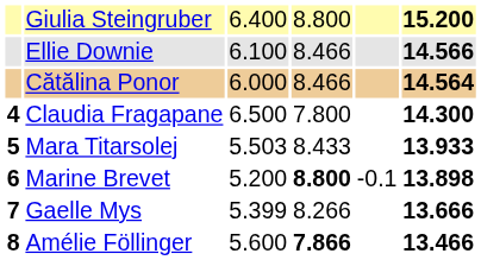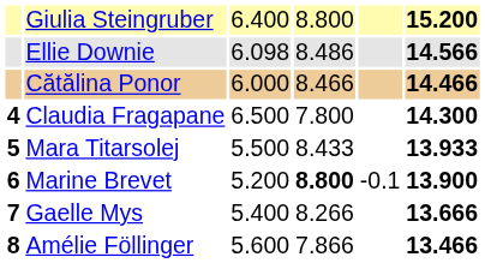 <table>
 <tr style="background:#fffcaf;">
 <th scope=row style="text-align:center"></th>
 <td style="text-align:left;"> <a href='#'>Giulia Steingruber</a></td>
 <td>6.400</td>
 <td>8.800</td>
 <td></td>
 <td><strong>15.200</strong></td>
 </tr>
 <tr style="background:#e5e5e5;">
 <th scope=row style="text-align:center"></th>
 <td style="text-align:left;"> <a href='#'>Ellie Downie</a></td>
-<td>6.100</td>
-<td>8.466</td>
+<td>6.098</td>
+<td>8.486</td>
 <td></td>
 <td><strong>14.566</strong></td>
 </tr>
 <tr style="background:#ec9;">
 <th scope=row style="text-align:center"></th>
 <td style="text-align:left;"> <a href='#'>Cătălina Ponor</a></td>
 <td>6.000</td>
 <td>8.466</td>
 <td></td>
-<td><strong>14.564</strong></td>
+<td><strong>14.466</strong></td>
 </tr>
 <tr>
 <th scope=row style="text-align:center">4</th>
 <td style="text-align:left;"> <a href='#'>Claudia Fragapane</a></td>
 <td>6.500</td>
 <td>7.800</td>
 <td></td>
 <td><strong>14.300</strong></td>
 </tr>
 <tr>
 <th scope=row style="text-align:center">5</th>
 <td style="text-align:left;"> <a href='#'>Mara Titarsolej</a></td>
-<td>5.503</td>
+<td>5.500</td>
 <td>8.433</td>
 <td></td>
 <td><strong>13.933</strong></td>
 </tr>
 <tr>
 <th scope=row style="text-align:center">6</th>
 <td style="text-align:left;"> <a href='#'>Marine Brevet</a></td>
 <td>5.200</td>
 <td><strong>8.800</strong></td>
 <td>-0.1</td>
-<td><strong>13.898</strong></td>
+<td><strong>13.900</strong></td>
 </tr>
 <tr>
 <th scope=row style="text-align:center">7</th>
 <td style="text-align:left;"> <a href='#'>Gaelle Mys</a></td>
-<td>5.399</td>
+<td>5.400</td>
 <td>8.266</td>
 <td></td>
 <td><strong>13.666</strong></td>
 </tr>
 <tr>
 <th scope=row style="text-align:center">8</th>
 <td style="text-align:left;"> <a href='#'>Amélie Föllinger</a></td>
 <td>5.600</td>
-<td><strong>7.866</strong></td>
+<td>7.866</td>
 <td></td>
 <td><strong>13.466</strong></td>
 </tr>
 </table>
